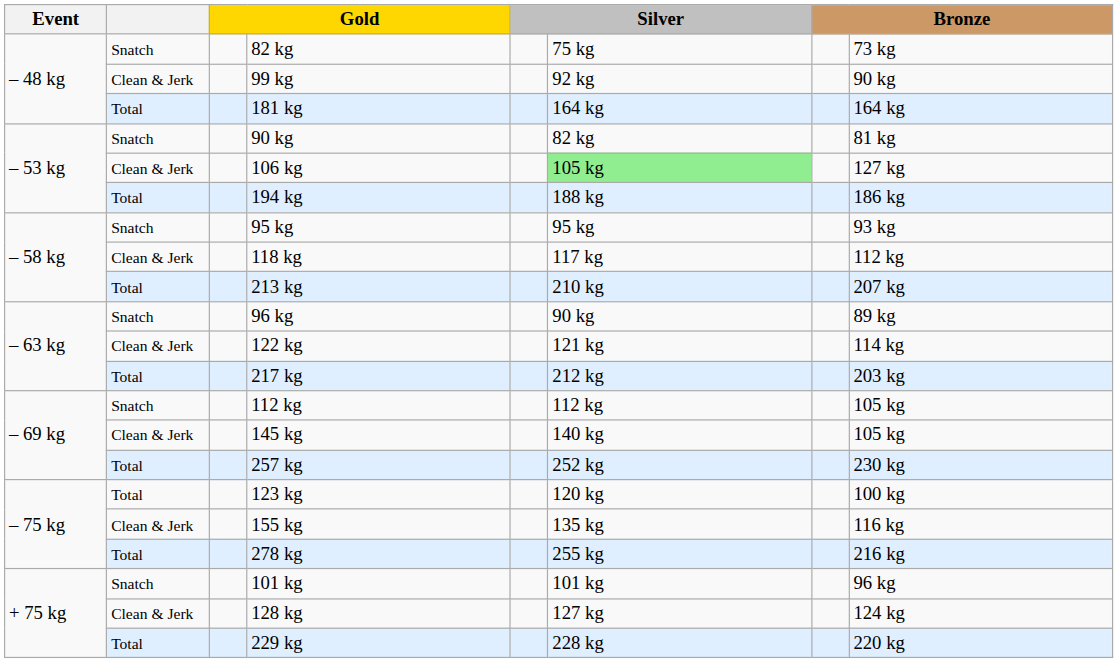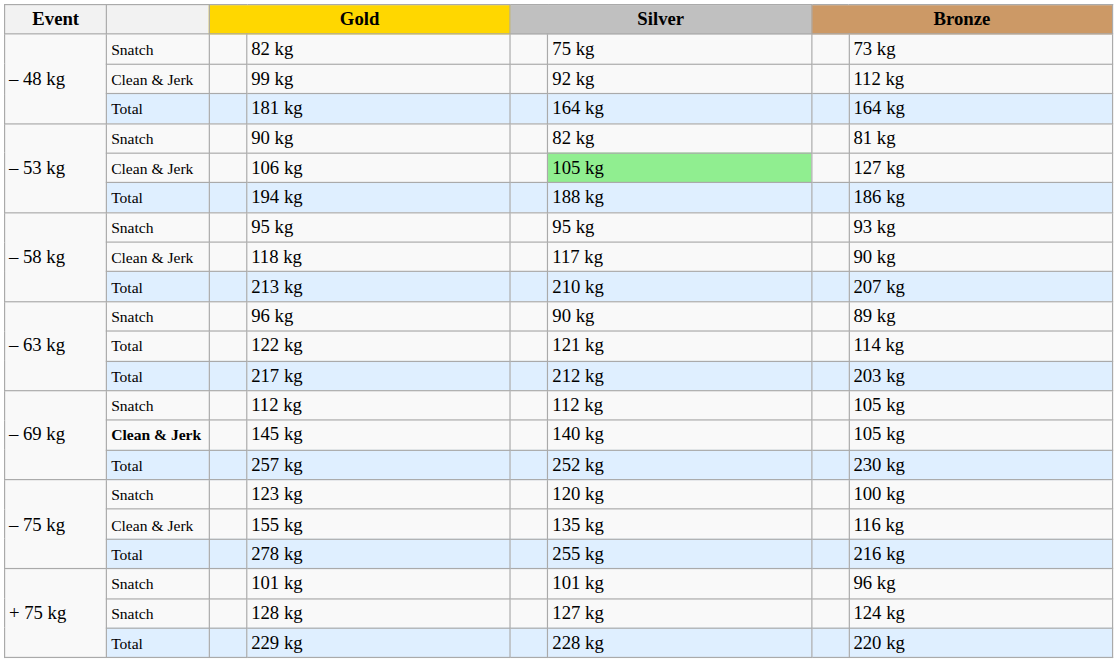 <table class="wikitable">
 <tr>
 <th width=80>Event</th>
 <th width=80></th>
 <td bgcolor=gold align="center" colspan=2 width=250><strong>Gold</strong></td>
 <td bgcolor=silver align="center" colspan=2 width=250><strong>Silver</strong></td>
 <td bgcolor=#cc9966 colspan=2 align="center" width=250><strong>Bronze</strong></td>
 </tr>
 <tr>
 <td rowspan=3>– 48 kg</td>
 <td><small>Snatch</small></td>
 <td></td>
 <td>82 kg</td>
 <td></td>
 <td>75 kg</td>
 <td></td>
 <td>73 kg</td>
 </tr>
 <tr>
 <td><small>Clean & Jerk</small></td>
 <td></td>
 <td>99 kg</td>
 <td></td>
 <td>92 kg</td>
 <td></td>
-<td>90 kg</td>
+<td>112 kg</td>
 </tr>
 <tr bgcolor=#dfefff>
 <td><small>Total</small></td>
 <td></td>
 <td>181 kg</td>
 <td></td>
 <td>164 kg</td>
 <td></td>
 <td>164 kg</td>
 </tr>
 <tr>
 <td rowspan=3>– 53 kg</td>
 <td><small>Snatch</small></td>
 <td></td>
 <td>90 kg</td>
 <td></td>
 <td>82 kg</td>
 <td></td>
 <td>81 kg</td>
 </tr>
 <tr>
 <td><small>Clean & Jerk</small></td>
 <td></td>
 <td>106 kg</td>
 <td></td>
 <td style="background: lightgreen;">105 kg</td>
 <td></td>
 <td>127 kg</td>
 </tr>
 <tr bgcolor=#dfefff>
 <td><small>Total</small></td>
 <td></td>
 <td>194 kg</td>
 <td></td>
 <td>188 kg</td>
 <td></td>
 <td>186 kg</td>
 </tr>
 <tr>
 <td rowspan=3>– 58 kg</td>
 <td><small>Snatch</small></td>
 <td></td>
 <td>95 kg</td>
 <td></td>
 <td>95 kg</td>
 <td></td>
 <td>93 kg</td>
 </tr>
 <tr>
 <td><small>Clean & Jerk</small></td>
 <td></td>
 <td>118 kg</td>
 <td></td>
 <td>117 kg</td>
 <td></td>
-<td>112 kg</td>
+<td>90 kg</td>
 </tr>
 <tr bgcolor=#dfefff>
 <td><small>Total</small></td>
 <td></td>
 <td>213 kg</td>
 <td></td>
 <td>210 kg</td>
 <td></td>
 <td>207 kg</td>
 </tr>
 <tr>
 <td rowspan=3>– 63 kg</td>
 <td><small>Snatch</small></td>
 <td></td>
 <td>96 kg</td>
 <td></td>
 <td>90 kg</td>
 <td></td>
 <td>89 kg</td>
 </tr>
 <tr>
-<td><small>Clean & Jerk</small></td>
+<td><small>Total</small></td>
 <td></td>
 <td>122 kg</td>
 <td></td>
 <td>121 kg</td>
 <td></td>
 <td>114 kg</td>
 </tr>
 <tr bgcolor=#dfefff>
 <td><small>Total</small></td>
 <td></td>
 <td>217 kg</td>
 <td></td>
 <td>212 kg</td>
 <td></td>
 <td>203 kg</td>
 </tr>
 <tr>
 <td rowspan=3>– 69 kg</td>
 <td><small>Snatch</small></td>
 <td></td>
 <td>112 kg</td>
 <td></td>
 <td>112 kg</td>
 <td></td>
 <td>105 kg</td>
 </tr>
 <tr>
-<td><small>Clean & Jerk</small></td>
+<td><strong><small>Clean & Jerk</small></strong></td>
 <td></td>
 <td>145 kg</td>
 <td></td>
 <td>140 kg</td>
 <td></td>
 <td>105 kg</td>
 </tr>
 <tr bgcolor=#dfefff>
 <td><small>Total</small></td>
 <td></td>
 <td>257 kg</td>
 <td></td>
 <td>252 kg</td>
 <td></td>
 <td>230 kg</td>
 </tr>
 <tr>
 <td rowspan=3>– 75 kg</td>
-<td><small>Total</small></td>
+<td><small>Snatch</small></td>
 <td></td>
 <td>123 kg</td>
 <td></td>
 <td>120 kg</td>
 <td></td>
 <td>100 kg</td>
 </tr>
 <tr>
 <td><small>Clean & Jerk</small></td>
 <td></td>
 <td>155 kg</td>
 <td></td>
 <td>135 kg</td>
 <td></td>
 <td>116 kg</td>
 </tr>
 <tr bgcolor=#dfefff>
 <td><small>Total</small></td>
 <td></td>
 <td>278 kg</td>
 <td></td>
 <td>255 kg</td>
 <td></td>
 <td>216 kg</td>
 </tr>
 <tr>
 <td rowspan=3>+ 75 kg</td>
 <td><small>Snatch</small></td>
 <td></td>
 <td>101 kg</td>
 <td></td>
 <td>101 kg</td>
 <td></td>
 <td>96 kg</td>
 </tr>
 <tr>
-<td><small>Clean & Jerk</small></td>
+<td><small>Snatch</small></td>
 <td></td>
 <td>128 kg</td>
 <td></td>
 <td>127 kg</td>
 <td></td>
 <td>124 kg</td>
 </tr>
 <tr bgcolor=#dfefff>
 <td><small>Total</small></td>
 <td></td>
 <td>229 kg</td>
 <td></td>
 <td>228 kg</td>
 <td></td>
 <td>220 kg</td>
 </tr>
 </table>
